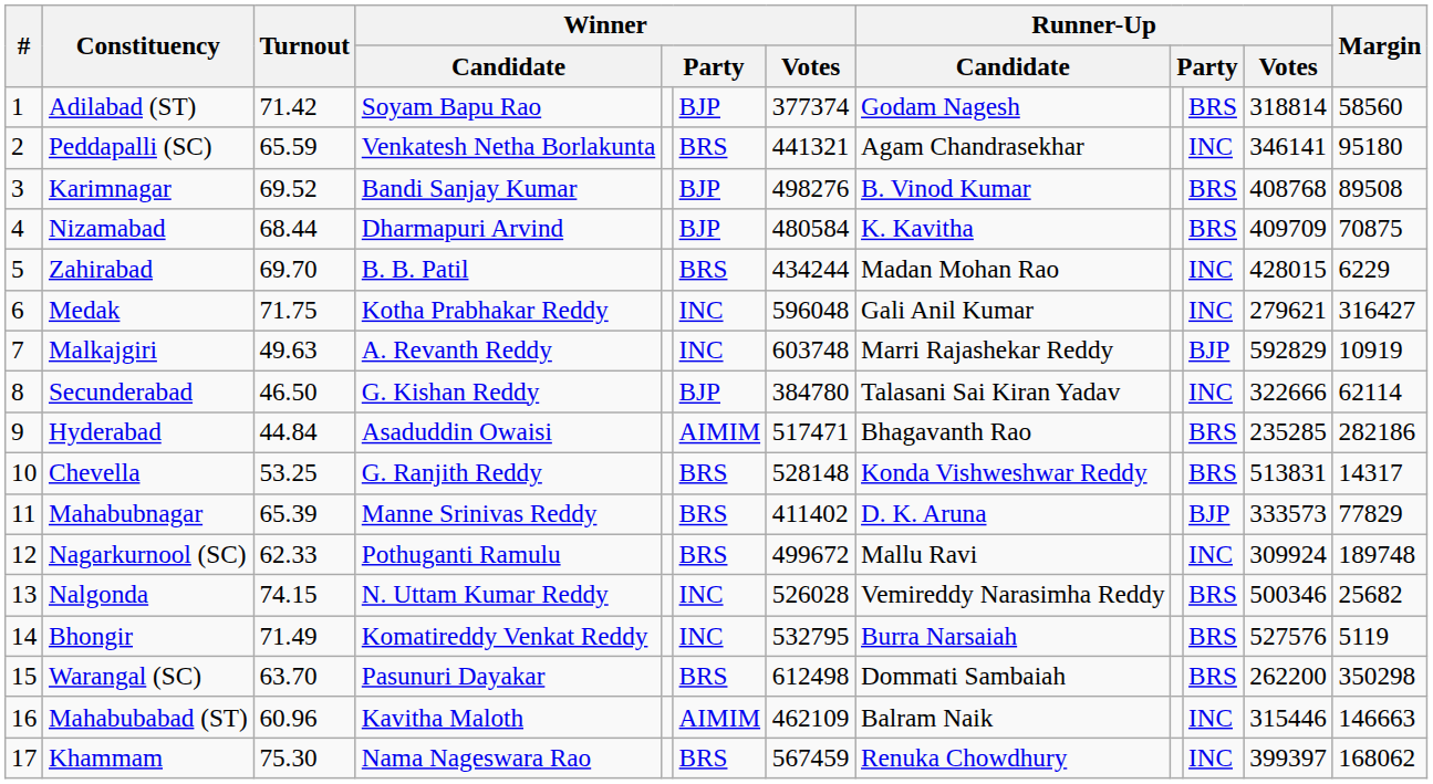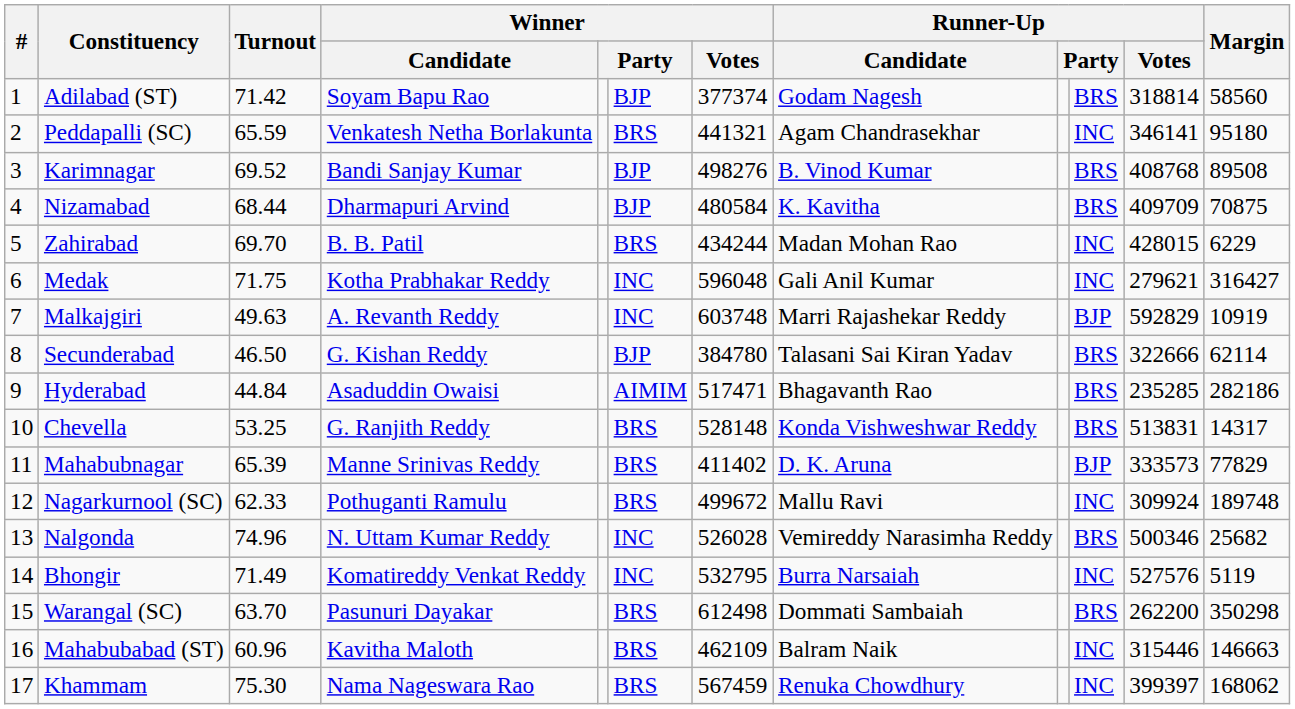 <table class="wikitable sortable">
 <tr>
 <th rowspan="2">#</th>
 <th rowspan="2">Constituency</th>
 <th rowspan="2">Turnout</th>
 <th colspan="4">Winner<strong></strong></th>
 <th colspan="4">Runner-Up</th>
 <th rowspan="2">Margin</th>
 </tr>
 <tr>
 <th>Candidate</th>
 <th colspan="2">Party</th>
 <th>Votes</th>
 <th>Candidate</th>
 <th colspan="2">Party</th>
 <th>Votes</th>
 </tr>
 <tr>
 <td>1</td>
 <td><a href='#'>Adilabad</a> (ST)</td>
 <td>71.42 </td>
 <td><a href='#'>Soyam Bapu Rao</a></td>
 <td style=background-color:></td>
 <td><a href='#'>BJP</a></td>
 <td>377374</td>
 <td><a href='#'>Godam Nagesh</a></td>
 <td style=background-color:></td>
 <td><a href='#'>BRS</a></td>
 <td>318814</td>
 <td>58560</td>
 </tr>
 <tr>
 <td>2</td>
 <td><a href='#'>Peddapalli</a> (SC)</td>
 <td>65.59 </td>
 <td><a href='#'>Venkatesh Netha Borlakunta</a></td>
 <td style=background-color:></td>
 <td><a href='#'>BRS</a></td>
 <td>441321</td>
 <td>Agam Chandrasekhar</td>
 <td style=background-color:></td>
 <td><a href='#'>INC</a></td>
 <td>346141</td>
 <td>95180</td>
 </tr>
 <tr>
 <td>3</td>
 <td><a href='#'>Karimnagar</a></td>
 <td>69.52 </td>
 <td><a href='#'>Bandi Sanjay Kumar</a></td>
 <td style=background-color:></td>
 <td><a href='#'>BJP</a></td>
 <td>498276</td>
 <td><a href='#'>B. Vinod Kumar</a></td>
 <td style=background-color:></td>
 <td><a href='#'>BRS</a></td>
 <td>408768</td>
 <td>89508</td>
 </tr>
 <tr>
 <td>4</td>
 <td><a href='#'>Nizamabad</a></td>
 <td>68.44 </td>
 <td><a href='#'>Dharmapuri Arvind</a></td>
 <td style=background-color:></td>
 <td><a href='#'>BJP</a></td>
 <td>480584</td>
 <td><a href='#'>K. Kavitha</a></td>
 <td style=background-color:></td>
 <td><a href='#'>BRS</a></td>
 <td>409709</td>
 <td>70875</td>
 </tr>
 <tr>
 <td>5</td>
 <td><a href='#'>Zahirabad</a></td>
 <td>69.70 </td>
 <td><a href='#'>B. B. Patil</a></td>
 <td style=background-color:></td>
 <td><a href='#'>BRS</a></td>
 <td>434244</td>
 <td>Madan Mohan Rao</td>
 <td style=background-color:></td>
 <td><a href='#'>INC</a></td>
 <td>428015</td>
 <td>6229</td>
 </tr>
 <tr>
 <td>6</td>
 <td><a href='#'>Medak</a></td>
 <td>71.75 </td>
 <td><a href='#'>Kotha Prabhakar Reddy</a></td>
 <td style=background-color:></td>
 <td><a href='#'>INC</a></td>
 <td>596048</td>
 <td>Gali Anil Kumar</td>
 <td style=background-color:></td>
 <td><a href='#'>INC</a></td>
 <td>279621</td>
 <td>316427</td>
 </tr>
 <tr>
 <td>7</td>
 <td><a href='#'>Malkajgiri</a></td>
 <td>49.63 </td>
 <td><a href='#'>A. Revanth Reddy</a></td>
 <td style=background-color:></td>
 <td><a href='#'>INC</a></td>
 <td>603748</td>
 <td>Marri Rajashekar Reddy</td>
 <td style=background-color:></td>
 <td><a href='#'>BJP</a></td>
 <td>592829</td>
 <td>10919</td>
 </tr>
 <tr>
 <td>8</td>
 <td><a href='#'>Secunderabad</a></td>
 <td>46.50 </td>
 <td><a href='#'>G. Kishan Reddy</a></td>
 <td style=background-color:></td>
 <td><a href='#'>BJP</a></td>
 <td>384780</td>
 <td>Talasani Sai Kiran Yadav</td>
 <td style=background-color:></td>
-<td><a href='#'>INC</a></td>
+<td><a href='#'>BRS</a></td>
 <td>322666</td>
 <td>62114</td>
 </tr>
 <tr>
 <td>9</td>
 <td><a href='#'>Hyderabad</a></td>
 <td>44.84 </td>
 <td><a href='#'>Asaduddin Owaisi</a></td>
 <td style=background-color:></td>
 <td><a href='#'>AIMIM</a></td>
 <td>517471</td>
 <td>Bhagavanth Rao</td>
 <td style=background-color:></td>
 <td><a href='#'>BRS</a></td>
 <td>235285</td>
 <td>282186</td>
 </tr>
 <tr>
 <td>10</td>
 <td><a href='#'>Chevella</a></td>
 <td>53.25 </td>
 <td><a href='#'>G. Ranjith Reddy</a></td>
 <td style=background-color:></td>
 <td><a href='#'>BRS</a></td>
 <td>528148</td>
 <td><a href='#'>Konda Vishweshwar Reddy</a></td>
 <td style=background-color:></td>
 <td><a href='#'>BRS</a></td>
 <td>513831</td>
 <td>14317</td>
 </tr>
 <tr>
 <td>11</td>
 <td><a href='#'>Mahabubnagar</a></td>
 <td>65.39 </td>
 <td><a href='#'>Manne Srinivas Reddy</a></td>
 <td style=background-color:></td>
 <td><a href='#'>BRS</a></td>
 <td>411402</td>
 <td><a href='#'>D. K. Aruna</a></td>
 <td style=background-color:></td>
 <td><a href='#'>BJP</a></td>
 <td>333573</td>
 <td>77829</td>
 </tr>
 <tr>
 <td>12</td>
 <td><a href='#'>Nagarkurnool</a> (SC)</td>
 <td>62.33 </td>
 <td><a href='#'>Pothuganti Ramulu</a></td>
 <td style=background-color:></td>
 <td><a href='#'>BRS</a></td>
 <td>499672</td>
 <td>Mallu Ravi</td>
 <td style=background-color:></td>
 <td><a href='#'>INC</a></td>
 <td>309924</td>
 <td>189748</td>
 </tr>
 <tr>
 <td>13</td>
 <td><a href='#'>Nalgonda</a></td>
-<td>74.15 </td>
+<td>74.96 </td>
 <td><a href='#'>N. Uttam Kumar Reddy</a></td>
 <td style=background-color:></td>
 <td><a href='#'>INC</a></td>
 <td>526028</td>
 <td>Vemireddy Narasimha Reddy</td>
 <td style=background-color:></td>
 <td><a href='#'>BRS</a></td>
 <td>500346</td>
 <td>25682</td>
 </tr>
 <tr>
 <td>14</td>
 <td><a href='#'>Bhongir</a></td>
 <td>71.49 </td>
 <td><a href='#'>Komatireddy Venkat Reddy</a></td>
 <td style=background-color:></td>
 <td><a href='#'>INC</a></td>
 <td>532795</td>
 <td><a href='#'>Burra Narsaiah</a></td>
 <td style=background-color:></td>
-<td><a href='#'>BRS</a></td>
+<td><a href='#'>INC</a></td>
 <td>527576</td>
 <td>5119</td>
 </tr>
 <tr>
 <td>15</td>
 <td><a href='#'>Warangal</a> (SC)</td>
 <td>63.70 </td>
 <td><a href='#'>Pasunuri Dayakar</a></td>
 <td style=background-color:></td>
 <td><a href='#'>BRS</a></td>
 <td>612498</td>
 <td>Dommati Sambaiah</td>
 <td style=background-color:></td>
 <td><a href='#'>BRS</a></td>
 <td>262200</td>
 <td>350298</td>
 </tr>
 <tr>
 <td>16</td>
 <td><a href='#'>Mahabubabad</a> (ST)</td>
 <td>60.96 </td>
 <td><a href='#'>Kavitha Maloth</a></td>
 <td style=background-color:></td>
-<td><a href='#'>AIMIM</a></td>
+<td><a href='#'>BRS</a></td>
 <td>462109</td>
 <td>Balram Naik</td>
 <td style=background-color:></td>
 <td><a href='#'>INC</a></td>
 <td>315446</td>
 <td>146663</td>
 </tr>
 <tr>
 <td>17</td>
 <td><a href='#'>Khammam</a></td>
 <td>75.30 </td>
 <td><a href='#'>Nama Nageswara Rao</a></td>
 <td style=background-color:></td>
 <td><a href='#'>BRS</a></td>
 <td>567459</td>
 <td><a href='#'>Renuka Chowdhury</a></td>
 <td style=background-color:></td>
 <td><a href='#'>INC</a></td>
 <td>399397</td>
 <td>168062</td>
 </tr>
 </table>
